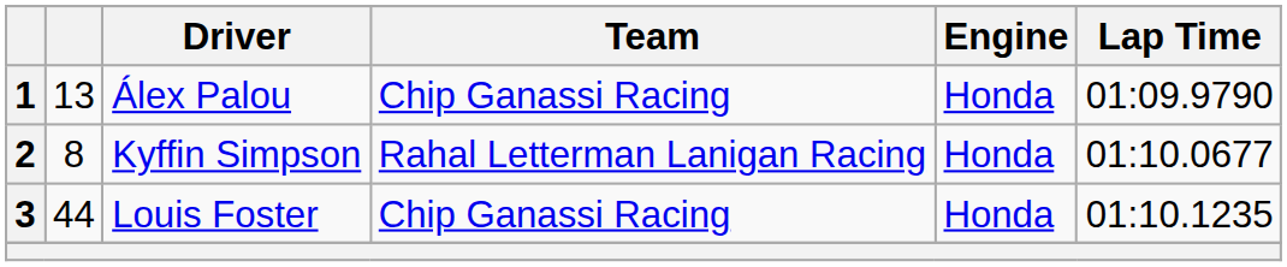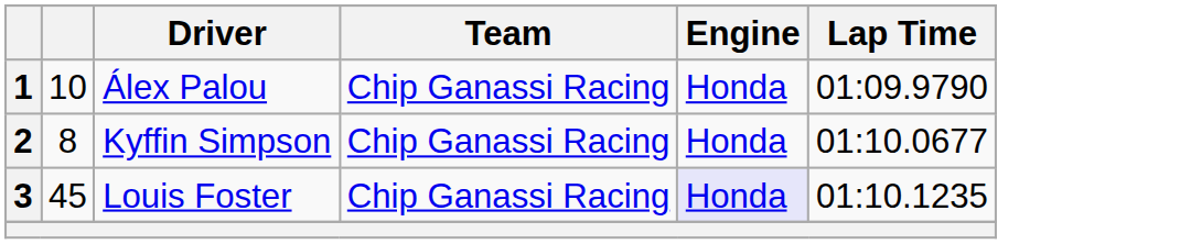 <table class="wikitable" style="font-size:95%;">
 <tr>
 </tr>
 <tr>
 <th></th>
 <th></th>
 <th>Driver</th>
 <th>Team</th>
 <th>Engine</th>
 <th>Lap Time</th>
 </tr>
 <tr>
 <th>1</th>
-<td align="center">13</td>
+<td align="center">10</td>
 <td> <a href='#'>Álex Palou</a> </td>
 <td><a href='#'>Chip Ganassi Racing</a></td>
 <td><a href='#'>Honda</a></td>
 <td>01:09.9790</td>
 </tr>
 <tr>
 <th>2</th>
 <td align="center">8</td>
 <td> <a href='#'>Kyffin Simpson</a></td>
-<td><a href='#'>Rahal Letterman Lanigan Racing</a></td>
+<td><a href='#'>Chip Ganassi Racing</a></td>
 <td><a href='#'>Honda</a></td>
 <td>01:10.0677</td>
 </tr>
 <tr>
 <th>3</th>
-<td align="center">44</td>
+<td align="center">45</td>
 <td> <a href='#'>Louis Foster</a> </td>
 <td><a href='#'>Chip Ganassi Racing</a></td>
-<td><a href='#'>Honda</a></td>
+<td style="background: lavender;"><a href='#'>Honda</a></td>
 <td>01:10.1235</td>
 </tr>
 <tr>
 </tr>
 <tr class="sortbottom">
 <th colspan="6"></th>
 </tr>
 </table>
